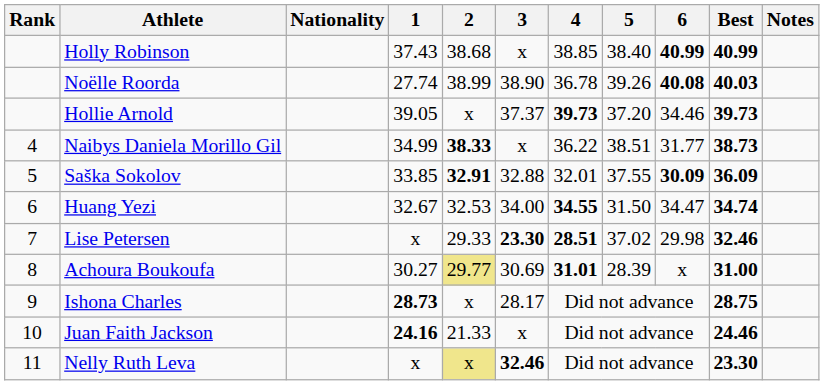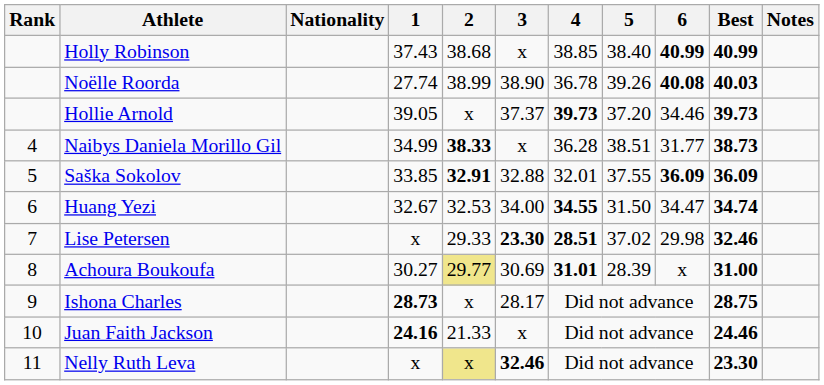 <table class="wikitable sortable" style="text-align:center">
 <tr>
 <th>Rank</th>
 <th>Athlete</th>
 <th>Nationality</th>
 <th>1</th>
 <th>2</th>
 <th>3</th>
 <th>4</th>
 <th>5</th>
 <th>6</th>
 <th>Best</th>
 <th>Notes</th>
 </tr>
 <tr>
 <td></td>
 <td align="left"><a href='#'>Holly Robinson</a></td>
 <td align="left"></td>
 <td>37.43</td>
 <td>38.68</td>
 <td>x</td>
 <td>38.85</td>
 <td>38.40</td>
 <td><strong>40.99</strong></td>
 <td><strong>40.99</strong></td>
 <td></td>
 </tr>
 <tr>
 <td></td>
 <td align="left"><a href='#'>Noëlle Roorda</a></td>
 <td align="left"></td>
 <td>27.74</td>
 <td>38.99</td>
 <td>38.90</td>
 <td>36.78</td>
 <td>39.26</td>
 <td><strong>40.08</strong></td>
 <td><strong>40.03</strong></td>
 <td></td>
 </tr>
 <tr>
 <td></td>
 <td align="left"><a href='#'>Hollie Arnold</a></td>
 <td align="left"></td>
 <td>39.05</td>
 <td>x</td>
 <td>37.37</td>
 <td><strong>39.73</strong></td>
 <td>37.20</td>
 <td>34.46</td>
 <td><strong>39.73</strong></td>
 <td></td>
 </tr>
 <tr>
 <td>4</td>
 <td align="left"><a href='#'>Naibys Daniela Morillo Gil</a></td>
 <td align="left"></td>
 <td>34.99</td>
 <td><strong>38.33</strong></td>
 <td>x</td>
-<td>36.22</td>
+<td>36.28</td>
 <td>38.51</td>
 <td>31.77</td>
 <td><strong>38.73</strong></td>
 <td></td>
 </tr>
 <tr>
 <td>5</td>
 <td align="left"><a href='#'>Saška Sokolov</a></td>
 <td align="left"></td>
 <td>33.85</td>
 <td><strong>32.91</strong></td>
 <td>32.88</td>
 <td>32.01</td>
 <td>37.55</td>
-<td><strong>30.09</strong></td>
+<td><strong>36.09</strong></td>
 <td><strong>36.09</strong></td>
 <td></td>
 </tr>
 <tr>
 <td>6</td>
 <td align="left"><a href='#'>Huang Yezi</a></td>
 <td align="left"></td>
 <td>32.67</td>
 <td>32.53</td>
 <td>34.00</td>
 <td><strong>34.55</strong></td>
 <td>31.50</td>
 <td>34.47</td>
 <td><strong>34.74</strong></td>
 <td></td>
 </tr>
 <tr>
 <td>7</td>
 <td align="left"><a href='#'>Lise Petersen</a></td>
 <td align="left"></td>
 <td>x</td>
 <td>29.33</td>
 <td><strong>23.30</strong></td>
 <td><strong>28.51</strong></td>
 <td>37.02</td>
 <td>29.98</td>
 <td><strong>32.46</strong></td>
 <td></td>
 </tr>
 <tr>
 <td>8</td>
 <td align="left"><a href='#'>Achoura Boukoufa</a></td>
 <td align="left"></td>
 <td>30.27</td>
 <td style="background: khaki;">29.77</td>
 <td>30.69</td>
 <td><strong>31.01</strong></td>
 <td>28.39</td>
 <td>x</td>
 <td><strong>31.00</strong></td>
 <td></td>
 </tr>
 <tr>
 <td>9</td>
 <td align="left"><a href='#'>Ishona Charles</a></td>
 <td align="left"></td>
 <td><strong>28.73</strong></td>
 <td>x</td>
 <td>28.17</td>
 <td colspan="3">Did not advance</td>
 <td><strong>28.75</strong></td>
 <td></td>
 </tr>
 <tr>
 <td>10</td>
 <td align="left"><a href='#'>Juan Faith Jackson</a></td>
 <td align="left"></td>
 <td><strong>24.16</strong></td>
 <td>21.33</td>
 <td>x</td>
 <td colspan="3">Did not advance</td>
 <td><strong>24.46</strong></td>
 <td></td>
 </tr>
 <tr>
 <td>11</td>
 <td align="left"><a href='#'>Nelly Ruth Leva</a></td>
 <td align="left"></td>
 <td>x</td>
 <td style="background: khaki;">x</td>
 <td><strong>32.46</strong></td>
 <td colspan="3">Did not advance</td>
 <td><strong>23.30</strong></td>
 <td></td>
 </tr>
 </table>
